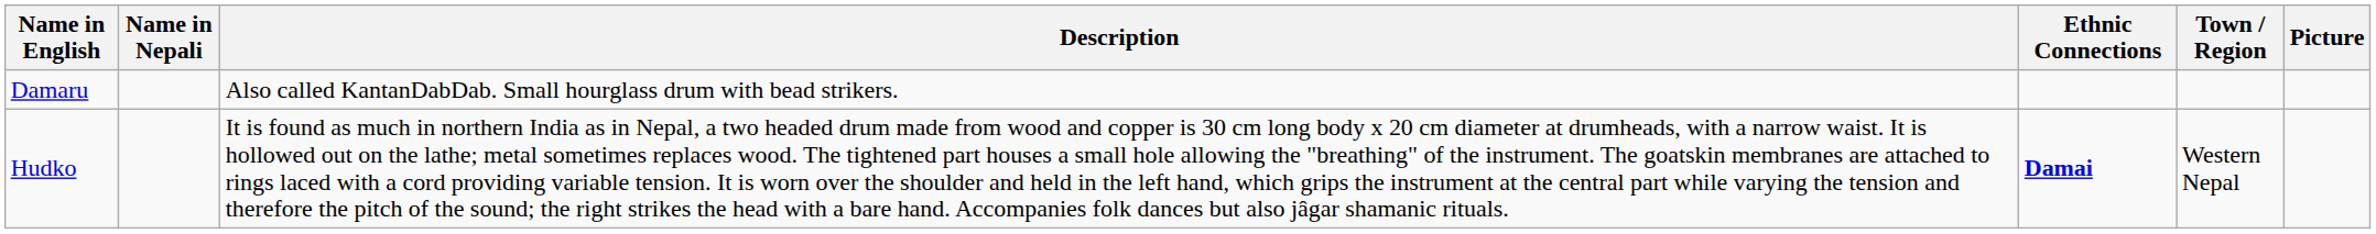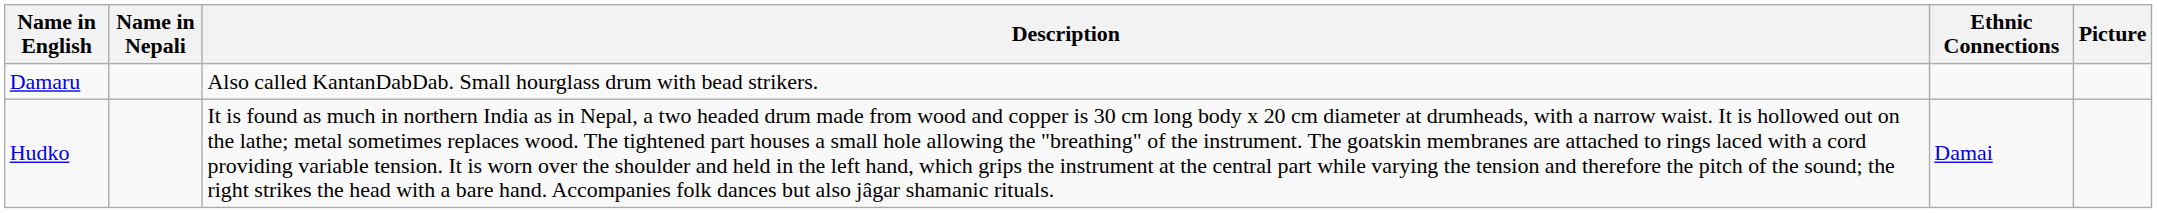 <table class="wikitable">
 <tr>
 <th>Name in English</th>
 <th>Name in Nepali</th>
 <th>Description</th>
 <th>Ethnic Connections</th>
-<th>Town / Region</th>
 <th>Picture</th>
 </tr>
 <tr>
 <td><a href='#'>Damaru</a></td>
 <td></td>
 <td>Also called KantanDabDab. Small hourglass drum with bead strikers.</td>
 <td></td>
 <td></td>
-<td></td>
 </tr>
 <tr>
 <td><a href='#'>Hudko</a></td>
 <td></td>
 <td>It is found as much in northern India as in Nepal, a two headed drum made from wood and copper is 30 cm long body x 20 cm diameter at drumheads, with a narrow waist. It is hollowed out on the lathe; metal sometimes replaces wood. The tightened part houses a small hole allowing the "breathing" of the instrument. The goatskin membranes are attached to rings laced with a cord providing variable tension. It is worn over the shoulder and held in the left hand,  which grips the instrument at the central part while varying the tension and therefore the pitch of the sound;  the right strikes the head with a bare hand. Accompanies folk dances but also jâgar shamanic rituals.</td>
-<td><strong><a href='#'>Damai</a></strong></td>
-<td>Western Nepal</td>
+<td><a href='#'>Damai</a></td>
 <td></td>
 </tr>
 </table>
